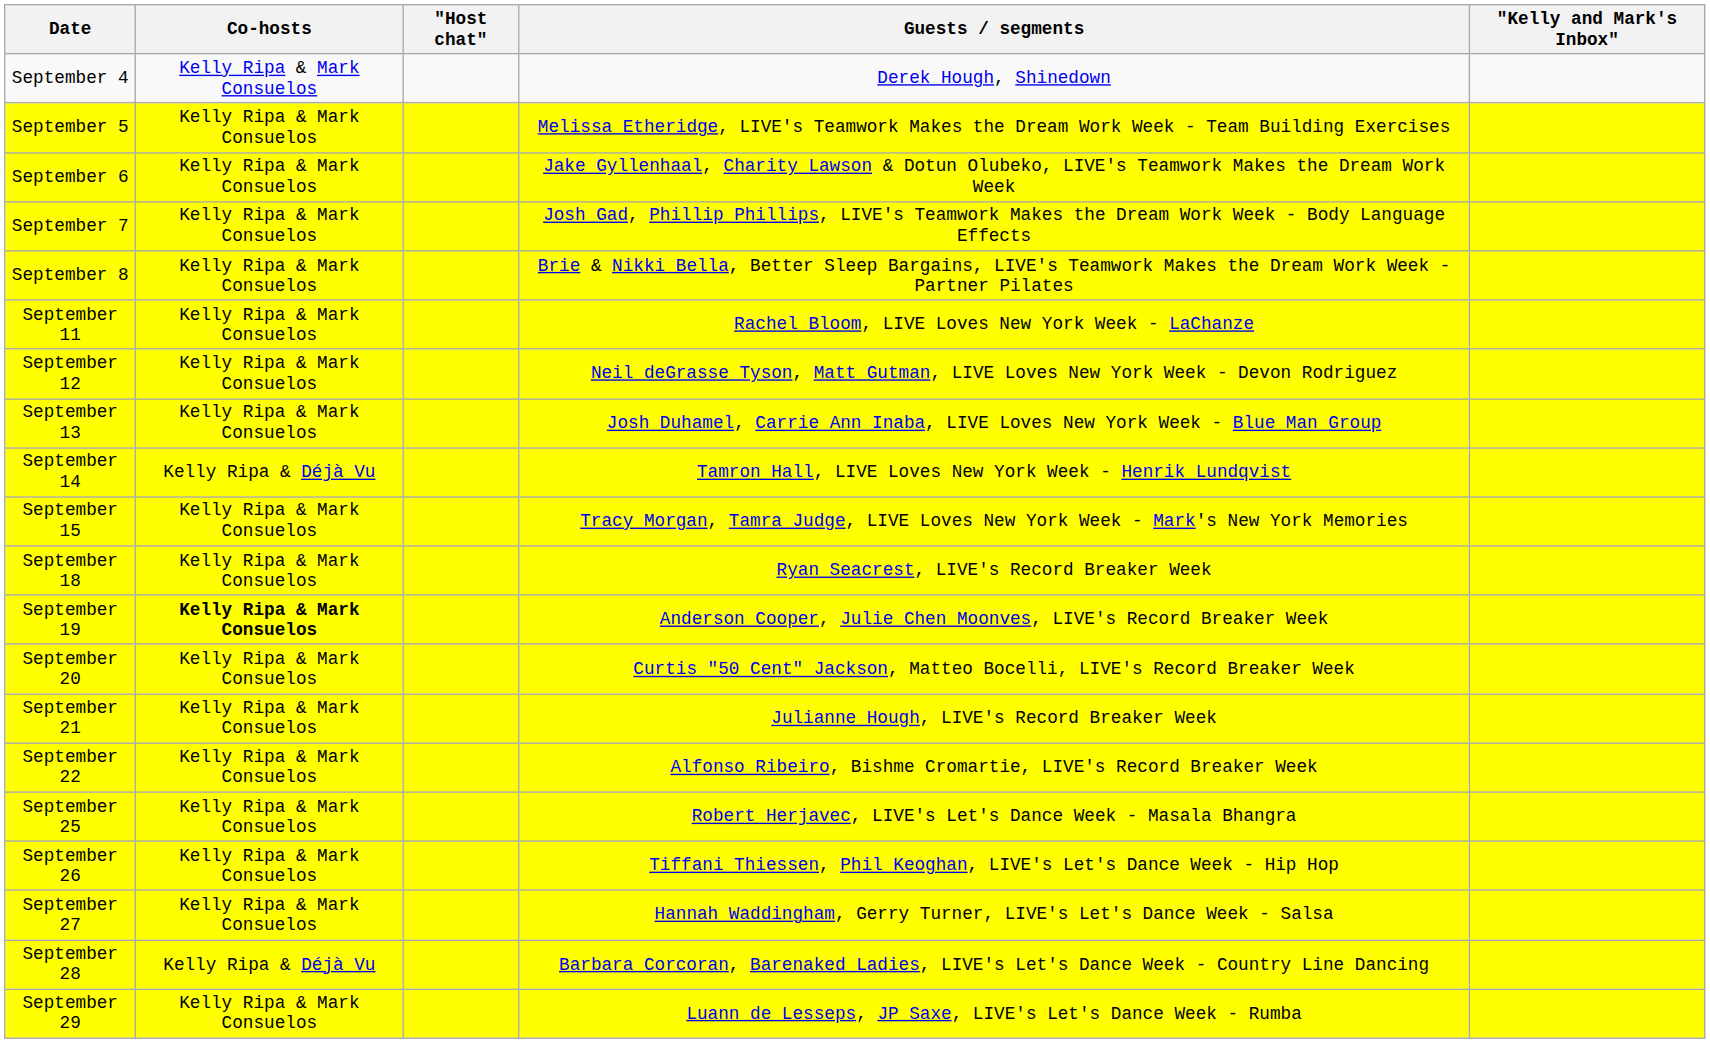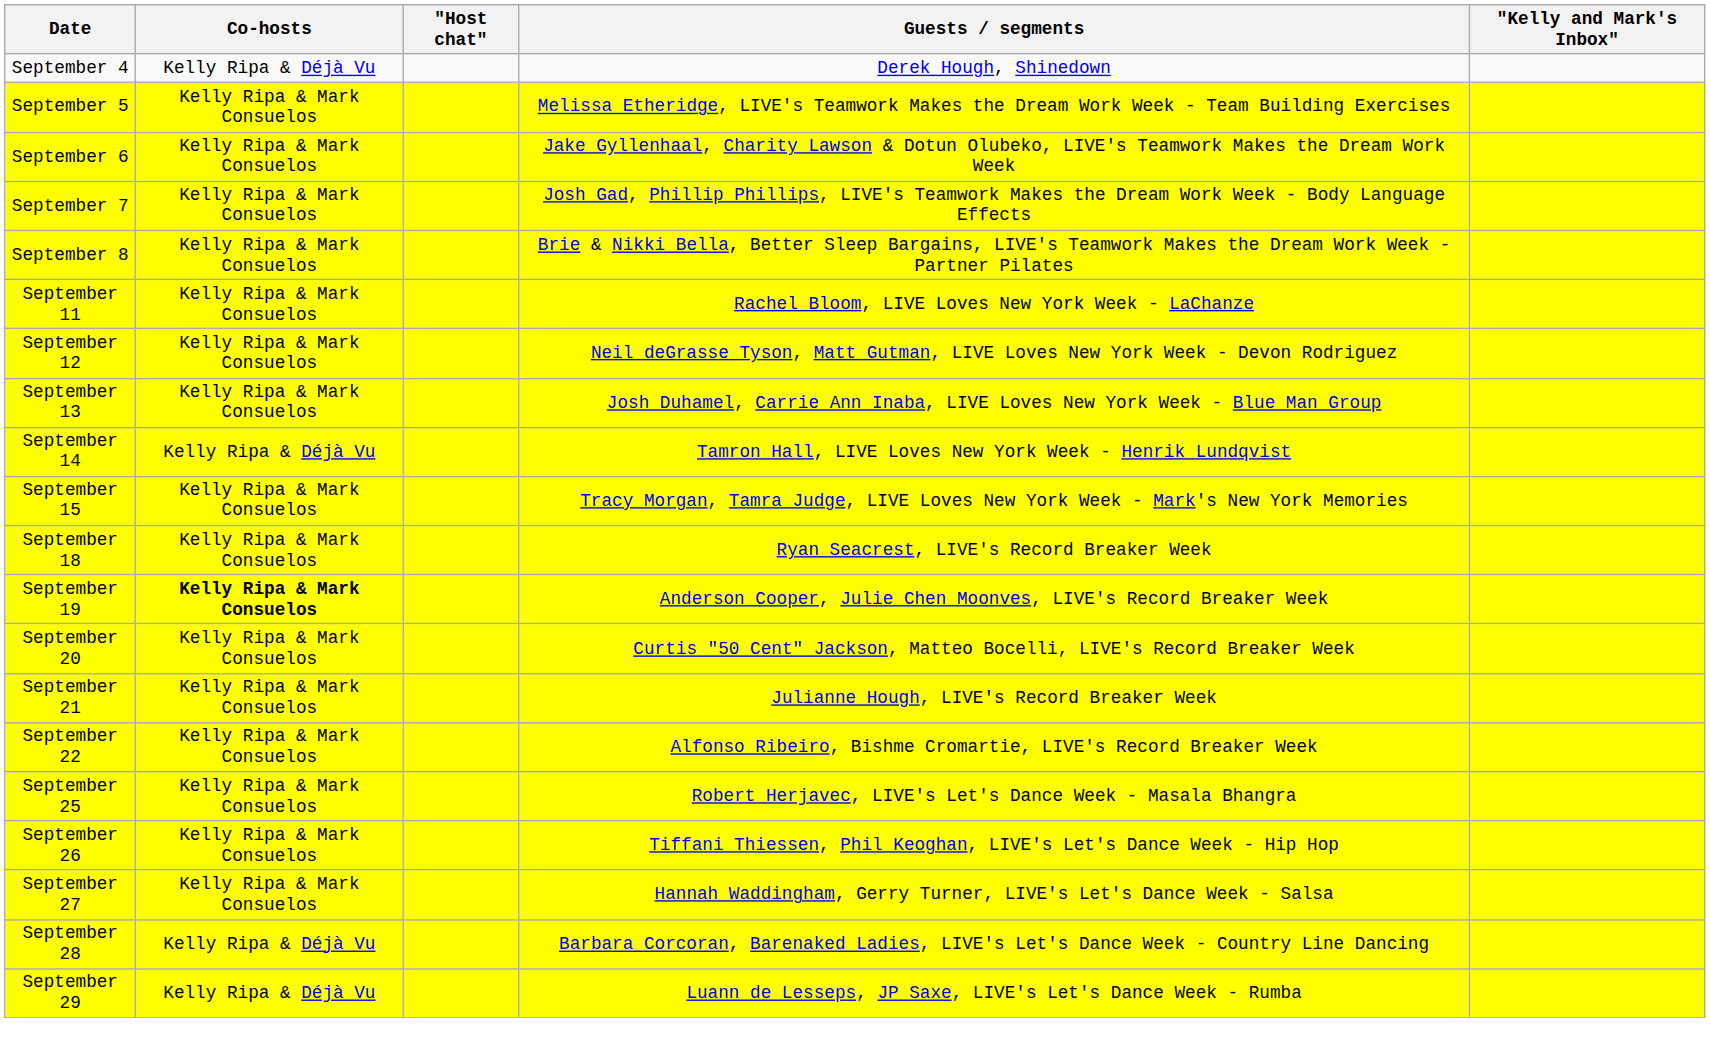 <table class="wikitable sortable" style="text-align:center;">
 <tr>
 <th>Date</th>
 <th>Co-hosts</th>
 <th>"Host chat"</th>
 <th>Guests / segments</th>
 <th>"Kelly and Mark's Inbox"</th>
 </tr>
 <tr>
 <td>September 4</td>
-<td><a href='#'>Kelly Ripa</a> & <a href='#'>Mark Consuelos</a></td>
+<td>Kelly Ripa & <a href='#'>Déjà Vu</a></td>
 <td></td>
 <td><a href='#'>Derek Hough</a>, <a href='#'>Shinedown</a></td>
 <td></td>
 </tr>
 <tr style="background:yellow;">
 <td>September 5</td>
 <td>Kelly Ripa & Mark Consuelos</td>
 <td></td>
 <td><a href='#'>Melissa Etheridge</a>, LIVE's Teamwork Makes the Dream Work Week - Team Building Exercises</td>
 <td></td>
 </tr>
 <tr style="background:yellow;">
 <td>September 6</td>
 <td>Kelly Ripa & Mark Consuelos</td>
 <td></td>
 <td><a href='#'>Jake Gyllenhaal</a>, <a href='#'>Charity Lawson</a> & Dotun Olubeko, LIVE's Teamwork Makes the Dream Work Week</td>
 <td></td>
 </tr>
 <tr style="background:yellow;">
 <td>September 7</td>
 <td>Kelly Ripa & Mark Consuelos</td>
 <td></td>
 <td><a href='#'>Josh Gad</a>, <a href='#'>Phillip Phillips</a>, LIVE's Teamwork Makes the Dream Work Week - Body Language Effects</td>
 <td></td>
 </tr>
 <tr style="background:yellow;">
 <td>September 8</td>
 <td>Kelly Ripa & Mark Consuelos</td>
 <td></td>
 <td><a href='#'>Brie</a> & <a href='#'>Nikki Bella</a>, Better Sleep Bargains, LIVE's Teamwork Makes the Dream Work Week - Partner Pilates</td>
 <td></td>
 </tr>
 <tr style="background:yellow;">
 <td>September 11</td>
 <td>Kelly Ripa & Mark Consuelos</td>
 <td></td>
 <td><a href='#'>Rachel Bloom</a>, LIVE Loves New York Week - <a href='#'>LaChanze</a></td>
 <td></td>
 </tr>
 <tr style="background:yellow;">
 <td>September 12</td>
 <td>Kelly Ripa & Mark Consuelos</td>
 <td></td>
 <td><a href='#'>Neil deGrasse Tyson</a>, <a href='#'>Matt Gutman</a>, LIVE Loves New York Week - Devon Rodriguez</td>
 <td></td>
 </tr>
 <tr style="background:yellow;">
 <td>September 13</td>
 <td>Kelly Ripa & Mark Consuelos</td>
 <td></td>
 <td><a href='#'>Josh Duhamel</a>, <a href='#'>Carrie Ann Inaba</a>, LIVE Loves New York Week - <a href='#'>Blue Man Group</a></td>
 <td></td>
 </tr>
 <tr style="background:yellow;">
 <td>September 14</td>
 <td>Kelly Ripa & <a href='#'>Déjà Vu</a></td>
 <td></td>
 <td><a href='#'>Tamron Hall</a>, LIVE Loves New York Week - <a href='#'>Henrik Lundqvist</a></td>
 <td></td>
 </tr>
 <tr style="background:yellow;">
 <td>September 15</td>
 <td>Kelly Ripa & Mark Consuelos</td>
 <td></td>
 <td><a href='#'>Tracy Morgan</a>, <a href='#'>Tamra Judge</a>, LIVE Loves New York Week - <a href='#'>Mark</a>'s New York Memories</td>
 <td></td>
 </tr>
 <tr style="background:yellow;">
 <td>September 18</td>
 <td>Kelly Ripa & Mark Consuelos</td>
 <td></td>
 <td><a href='#'>Ryan Seacrest</a>, LIVE's Record Breaker Week</td>
 <td></td>
 </tr>
 <tr style="background:yellow;">
 <td>September 19</td>
 <td><strong>Kelly Ripa & Mark Consuelos</strong></td>
 <td></td>
 <td><a href='#'>Anderson Cooper</a>, <a href='#'>Julie Chen Moonves</a>, LIVE's Record Breaker Week</td>
 <td></td>
 </tr>
 <tr style="background:yellow;">
 <td>September 20</td>
 <td>Kelly Ripa & Mark Consuelos</td>
 <td></td>
 <td><a href='#'>Curtis "50 Cent" Jackson</a>, Matteo Bocelli, LIVE's Record Breaker Week</td>
 <td></td>
 </tr>
 <tr style="background:yellow;">
 <td>September 21</td>
 <td>Kelly Ripa & Mark Consuelos</td>
 <td></td>
 <td><a href='#'>Julianne Hough</a>, LIVE's Record Breaker Week</td>
 <td></td>
 </tr>
 <tr style="background:yellow;">
 <td>September 22</td>
 <td>Kelly Ripa & Mark Consuelos</td>
 <td></td>
 <td><a href='#'>Alfonso Ribeiro</a>, Bishme Cromartie, LIVE's Record Breaker Week</td>
 <td></td>
 </tr>
 <tr style="background:yellow;">
 <td>September 25</td>
 <td>Kelly Ripa & Mark Consuelos</td>
 <td></td>
 <td><a href='#'>Robert Herjavec</a>, LIVE's Let's Dance Week - Masala Bhangra</td>
 <td></td>
 </tr>
 <tr style="background:yellow;">
 <td>September 26</td>
 <td>Kelly Ripa & Mark Consuelos</td>
 <td></td>
 <td><a href='#'>Tiffani Thiessen</a>, <a href='#'>Phil Keoghan</a>, LIVE's Let's Dance Week - Hip Hop</td>
 <td></td>
 </tr>
 <tr style="background:yellow;">
 <td>September 27</td>
 <td>Kelly Ripa & Mark Consuelos</td>
 <td></td>
 <td><a href='#'>Hannah Waddingham</a>, Gerry Turner, LIVE's Let's Dance Week - Salsa</td>
 <td></td>
 </tr>
 <tr style="background:yellow;">
 <td>September 28</td>
 <td>Kelly Ripa & <a href='#'>Déjà Vu</a></td>
 <td></td>
 <td><a href='#'>Barbara Corcoran</a>, <a href='#'>Barenaked Ladies</a>, LIVE's Let's Dance Week - Country Line Dancing</td>
 <td></td>
 </tr>
 <tr style="background:yellow;">
 <td>September 29</td>
-<td>Kelly Ripa & Mark Consuelos</td>
+<td>Kelly Ripa & <a href='#'>Déjà Vu</a></td>
 <td></td>
 <td><a href='#'>Luann de Lesseps</a>, <a href='#'>JP Saxe</a>, LIVE's Let's Dance Week - Rumba</td>
 <td></td>
 </tr>
 </table>
